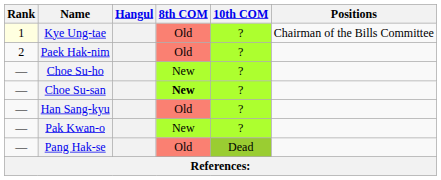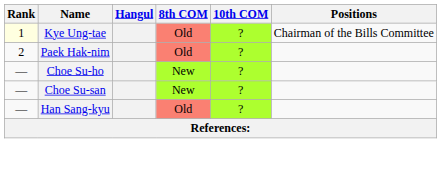 <table class="wikitable sortable">
 <tr>
 <th>Rank</th>
 <th>Name</th>
 <th class="unsortable"><a href='#'>Hangul</a></th>
 <th><a href='#'>8th COM</a></th>
 <th><a href='#'>10th COM</a></th>
 <th>Positions</th>
 </tr>
 <tr>
 <td align="center" style="background: lightyellow;">1</td>
 <th align="center" scope="row" style="font-weight:normal;"><a href='#'>Kye Ung-tae</a></th>
 <th align="center" scope="row" style="font-weight:normal;"></th>
 <td style="background: Salmon" align="center">Old</td>
 <td align="center" style="background: GreenYellow">?</td>
 <td>Chairman of the Bills Committee</td>
 </tr>
 <tr>
 <td align="center">2</td>
 <th align="center" scope="row" style="font-weight:normal;"><a href='#'>Paek Hak-nim</a></th>
 <th align="center" scope="row" style="font-weight:normal;"></th>
 <td style="background: Salmon" align="center">Old</td>
 <td align="center" style="background: GreenYellow">?</td>
 <td></td>
 </tr>
 <tr>
 <td align="center">—</td>
 <th align="center" scope="row" style="font-weight:normal;"><a href='#'>Choe Su-ho</a></th>
 <th align="center" scope="row" style="font-weight:normal;"></th>
 <td align="center" style="background: GreenYellow">New</td>
 <td align="center" style="background: GreenYellow">?</td>
 <td></td>
 </tr>
 <tr>
 <td align="center">—</td>
 <th align="center" scope="row" style="font-weight:normal;"><a href='#'>Choe Su-san</a></th>
 <th align="center" scope="row" style="font-weight:normal;"></th>
-<td align="center" style="background: GreenYellow"><strong>New</strong></td>
+<td align="center" style="background: GreenYellow">New</td>
 <td align="center" style="background: GreenYellow">?</td>
 <td></td>
 </tr>
 <tr>
 <td align="center">—</td>
 <th align="center" scope="row" style="font-weight:normal;"><a href='#'>Han Sang-kyu</a></th>
 <th align="center" scope="row" style="font-weight:normal;"></th>
 <td style="background: Salmon" align="center">Old</td>
 <td align="center" style="background: GreenYellow">?</td>
 <td></td>
 </tr>
 <tr>
-<td align="center">—</td>
-<th align="center" scope="row" style="font-weight:normal;"><a href='#'>Pak Kwan-o</a></th>
-<th align="center" scope="row" style="font-weight:normal;"></th>
-<td align="center" style="background: GreenYellow">New</td>
-<td align="center" style="background: GreenYellow">?</td>
-<td></td>
-</tr>
-<tr>
-<td align="center">—</td>
-<th align="center" scope="row" style="font-weight:normal;"><a href='#'>Pang Hak-se</a></th>
-<th align="center" scope="row" style="font-weight:normal;"></th>
-<td style="background: Salmon" align="center">Old</td>
-<td data-sort-value="1" align="center" style="background: YellowGreen">Dead</td>
-<td></td>
-</tr>
-<tr>
 <th colspan="6" unsortable><strong>References:</strong><br></th>
 </tr>
 </table>
